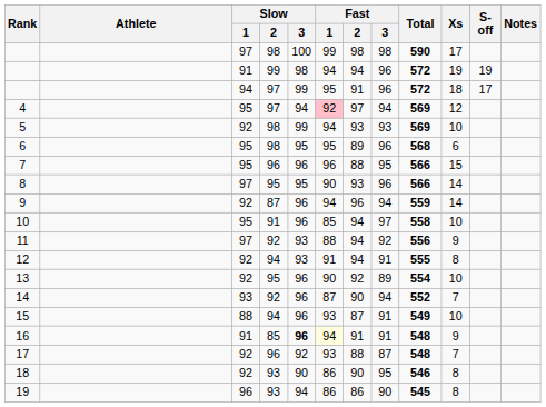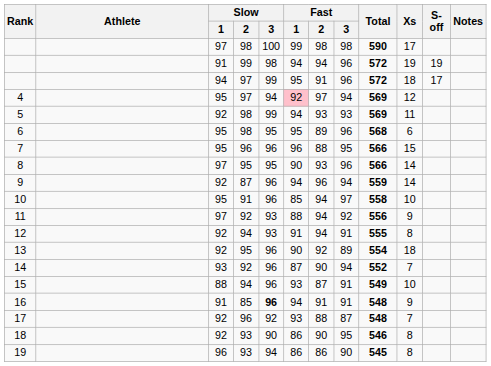 <table class="wikitable" style="text-align:center">
 <tr>
 <th rowspan=2 width=40>Rank</th>
 <th rowspan=2 width=250>Athlete</th>
 <th colspan=3>Slow</th>
 <th colspan=3>Fast</th>
 <th rowspan=2 width=50>Total</th>
 <th rowspan=2 width=30>Xs</th>
 <th rowspan=2 width=35>S-off</th>
 <th rowspan=2 width=45>Notes</th>
 </tr>
 <tr>
 <th width=30>1</th>
 <th width=30>2</th>
 <th width=30>3</th>
 <th width=30>1</th>
 <th width=30>2</th>
 <th width=30>3</th>
 </tr>
 <tr>
 <td></td>
 <td align=left></td>
 <td>97</td>
 <td>98</td>
 <td>100</td>
 <td>99</td>
 <td>98</td>
 <td>98</td>
 <td><strong>590</strong></td>
 <td>17</td>
 <td></td>
 <td></td>
 </tr>
 <tr>
 <td></td>
 <td align=left></td>
 <td>91</td>
 <td>99</td>
 <td>98</td>
 <td>94</td>
 <td>94</td>
 <td>96</td>
 <td><strong>572</strong></td>
 <td>19</td>
 <td>19</td>
 <td></td>
 </tr>
 <tr>
 <td></td>
 <td align=left></td>
 <td>94</td>
 <td>97</td>
 <td>99</td>
 <td>95</td>
 <td>91</td>
 <td>96</td>
 <td><strong>572</strong></td>
 <td>18</td>
 <td>17</td>
 <td></td>
 </tr>
 <tr>
 <td>4</td>
 <td align=left></td>
 <td>95</td>
 <td>97</td>
 <td>94</td>
 <td style="background: pink;">92</td>
 <td>97</td>
 <td>94</td>
 <td><strong>569</strong></td>
 <td>12</td>
 <td></td>
 <td></td>
 </tr>
 <tr>
 <td>5</td>
 <td align=left></td>
 <td>92</td>
 <td>98</td>
 <td>99</td>
 <td>94</td>
 <td>93</td>
 <td>93</td>
 <td><strong>569</strong></td>
-<td>10</td>
+<td>11</td>
 <td></td>
 <td></td>
 </tr>
 <tr>
 <td>6</td>
 <td align=left></td>
 <td>95</td>
 <td>98</td>
 <td>95</td>
 <td>95</td>
 <td>89</td>
 <td>96</td>
 <td><strong>568</strong></td>
 <td>6</td>
 <td></td>
 <td></td>
 </tr>
 <tr>
 <td>7</td>
 <td align=left></td>
 <td>95</td>
 <td>96</td>
 <td>96</td>
 <td>96</td>
 <td>88</td>
 <td>95</td>
 <td><strong>566</strong></td>
 <td>15</td>
 <td></td>
 <td></td>
 </tr>
 <tr>
 <td>8</td>
 <td align=left></td>
 <td>97</td>
 <td>95</td>
 <td>95</td>
 <td>90</td>
 <td>93</td>
 <td>96</td>
 <td><strong>566</strong></td>
 <td>14</td>
 <td></td>
 <td></td>
 </tr>
 <tr>
 <td>9</td>
 <td align=left></td>
 <td>92</td>
 <td>87</td>
 <td>96</td>
 <td>94</td>
 <td>96</td>
 <td>94</td>
 <td><strong>559</strong></td>
 <td>14</td>
 <td></td>
 <td></td>
 </tr>
 <tr>
 <td>10</td>
 <td align=left></td>
 <td>95</td>
 <td>91</td>
 <td>96</td>
 <td>85</td>
 <td>94</td>
 <td>97</td>
 <td><strong>558</strong></td>
 <td>10</td>
 <td></td>
 <td></td>
 </tr>
 <tr>
 <td>11</td>
 <td align=left></td>
 <td>97</td>
 <td>92</td>
 <td>93</td>
 <td>88</td>
 <td>94</td>
 <td>92</td>
 <td><strong>556</strong></td>
 <td>9</td>
 <td></td>
 <td></td>
 </tr>
 <tr>
 <td>12</td>
 <td align=left></td>
 <td>92</td>
 <td>94</td>
 <td>93</td>
 <td>91</td>
 <td>94</td>
 <td>91</td>
 <td><strong>555</strong></td>
 <td>8</td>
 <td></td>
 <td></td>
 </tr>
 <tr>
 <td>13</td>
 <td align=left></td>
 <td>92</td>
 <td>95</td>
 <td>96</td>
 <td>90</td>
 <td>92</td>
 <td>89</td>
 <td><strong>554</strong></td>
-<td>10</td>
+<td>18</td>
 <td></td>
 <td></td>
 </tr>
 <tr>
 <td>14</td>
 <td align=left></td>
 <td>93</td>
 <td>92</td>
 <td>96</td>
 <td>87</td>
 <td>90</td>
 <td>94</td>
 <td><strong>552</strong></td>
 <td>7</td>
 <td></td>
 <td></td>
 </tr>
 <tr>
 <td>15</td>
 <td align=left></td>
 <td>88</td>
 <td>94</td>
 <td>96</td>
 <td>93</td>
 <td>87</td>
 <td>91</td>
 <td><strong>549</strong></td>
 <td>10</td>
 <td></td>
 <td></td>
 </tr>
 <tr>
 <td>16</td>
 <td align=left></td>
 <td>91</td>
 <td>85</td>
 <td><strong>96</strong></td>
-<td style="background: lightyellow;">94</td>
+<td>94</td>
 <td>91</td>
 <td>91</td>
 <td><strong>548</strong></td>
 <td>9</td>
 <td></td>
 <td></td>
 </tr>
 <tr>
 <td>17</td>
 <td align=left></td>
 <td>92</td>
 <td>96</td>
 <td>92</td>
 <td>93</td>
 <td>88</td>
 <td>87</td>
 <td><strong>548</strong></td>
 <td>7</td>
 <td></td>
 <td></td>
 </tr>
 <tr>
 <td>18</td>
 <td align=left></td>
 <td>92</td>
 <td>93</td>
 <td>90</td>
 <td>86</td>
 <td>90</td>
 <td>95</td>
 <td><strong>546</strong></td>
 <td>8</td>
 <td></td>
 <td></td>
 </tr>
 <tr>
 <td>19</td>
 <td align=left></td>
 <td>96</td>
 <td>93</td>
 <td>94</td>
 <td>86</td>
 <td>86</td>
 <td>90</td>
 <td><strong>545</strong></td>
 <td>8</td>
 <td></td>
 <td></td>
 </tr>
 </table>
